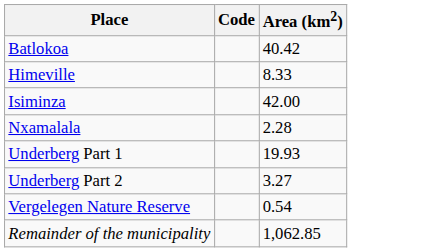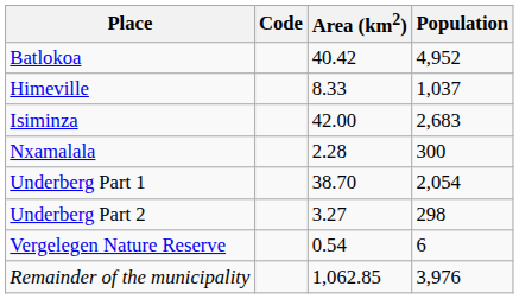 <table class="wikitable sortable">
 <tr>
 <th>Place</th>
 <th>Code</th>
 <th>Area (km<sup>2</sup>)</th>
+<th>Population</th>
 </tr>
 <tr>
 <td><a href='#'>Batlokoa</a></td>
 <td></td>
 <td>40.42</td>
+<td>4,952</td>
 </tr>
 <tr>
 <td><a href='#'>Himeville</a></td>
 <td></td>
 <td>8.33</td>
+<td>1,037</td>
 </tr>
 <tr>
 <td><a href='#'>Isiminza</a></td>
 <td></td>
 <td>42.00</td>
+<td>2,683</td>
 </tr>
 <tr>
 <td><a href='#'>Nxamalala</a></td>
 <td></td>
 <td>2.28</td>
+<td>300</td>
 </tr>
 <tr>
 <td><a href='#'>Underberg</a> Part 1</td>
 <td></td>
-<td>19.93</td>
+<td>38.70</td>
+<td>2,054</td>
 </tr>
 <tr>
 <td><a href='#'>Underberg</a> Part 2</td>
 <td></td>
 <td>3.27</td>
+<td>298</td>
 </tr>
 <tr>
 <td><a href='#'>Vergelegen Nature Reserve</a></td>
 <td></td>
 <td>0.54</td>
+<td>6</td>
 </tr>
 <tr>
 <td><em>Remainder of the municipality</em></td>
 <td></td>
 <td>1,062.85</td>
+<td>3,976</td>
 </tr>
 </table>
